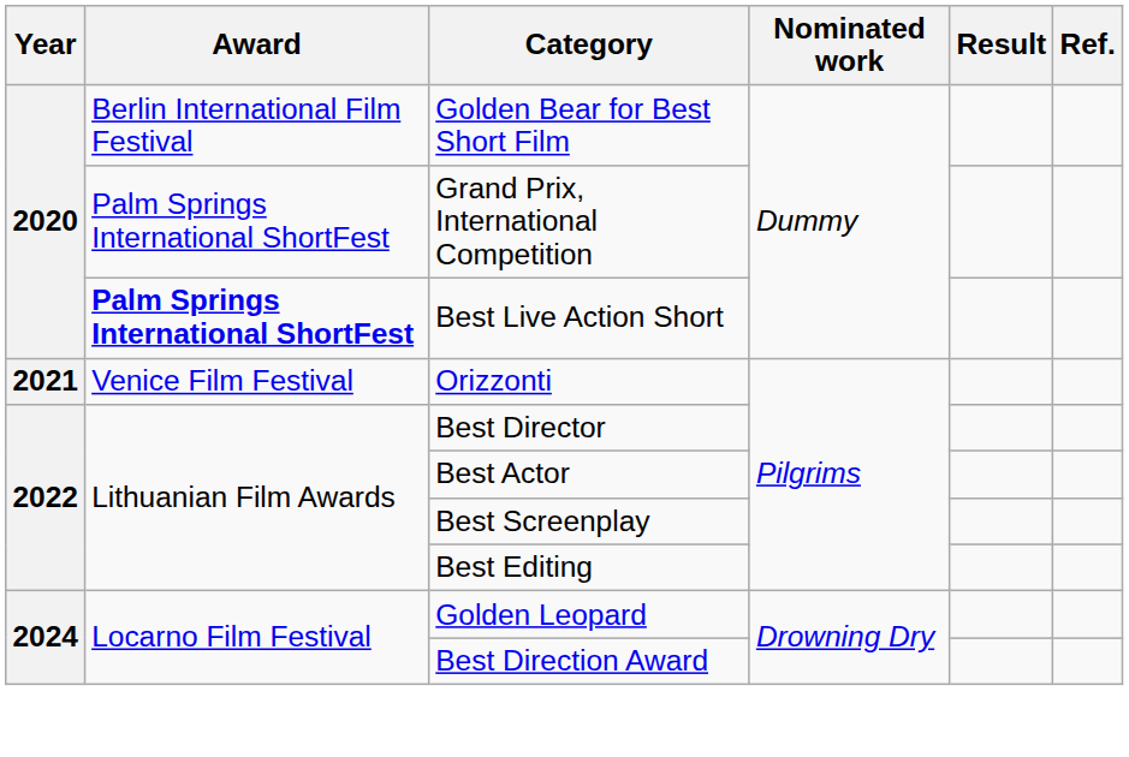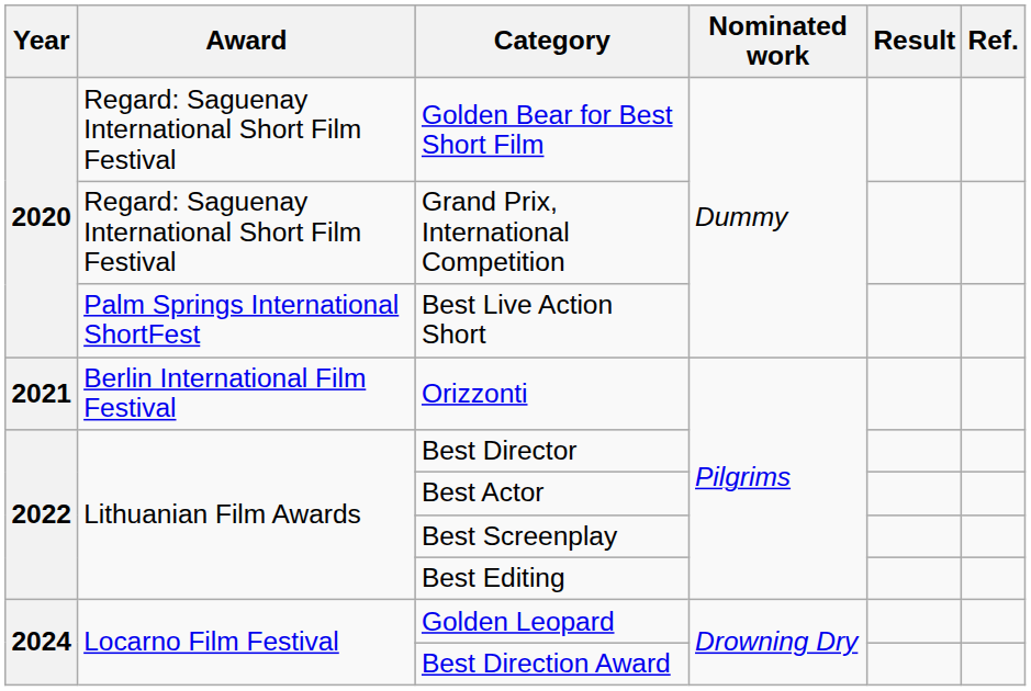 <table class="wikitable sortable plainrowheaders">
 <tr>
 <th scope="col">Year</th>
 <th scope="col">Award</th>
 <th scope="col">Category</th>
 <th scope="col">Nominated work</th>
 <th scope="col">Result</th>
 <th scope="col" class="unsortable">Ref.</th>
 </tr>
 <tr>
 <th scope="row" rowspan="3">2020</th>
-<td><a href='#'>Berlin International Film Festival</a></td>
+<td>Regard: Saguenay International Short Film Festival</td>
 <td><a href='#'>Golden Bear for Best Short Film</a></td>
 <td rowspan="3"><em>Dummy</em></td>
 <td></td>
 <td align="center"></td>
 </tr>
 <tr>
-<td><a href='#'>Palm Springs International ShortFest</a></td>
+<td>Regard: Saguenay International Short Film Festival</td>
 <td>Grand Prix, International Competition</td>
 <td></td>
 <td align="center"></td>
 </tr>
 <tr>
-<td><strong><a href='#'>Palm Springs International ShortFest</a></strong></td>
+<td><a href='#'>Palm Springs International ShortFest</a></td>
 <td>Best Live Action Short</td>
 <td></td>
 <td align="center"></td>
 </tr>
 <tr>
 <th scope="row">2021</th>
-<td><a href='#'>Venice Film Festival</a></td>
+<td><a href='#'>Berlin International Film Festival</a></td>
 <td><a href='#'>Orizzonti</a></td>
 <td rowspan="5"><em><a href='#'>Pilgrims</a></em></td>
 <td></td>
 <td align="center"></td>
 </tr>
 <tr>
 <th scope="row" rowspan="4">2022</th>
 <td rowspan="4">Lithuanian Film Awards</td>
 <td>Best Director</td>
 <td></td>
 <td align="center"></td>
 </tr>
 <tr>
 <td>Best Actor</td>
 <td></td>
 <td align="center"></td>
 </tr>
 <tr>
 <td>Best Screenplay</td>
 <td></td>
 <td align="center"></td>
 </tr>
 <tr>
 <td>Best Editing</td>
 <td></td>
 <td align="center"></td>
 </tr>
 <tr>
 <th scope="row" rowspan="2">2024</th>
 <td rowspan="2"><a href='#'>Locarno Film Festival</a></td>
 <td><a href='#'>Golden Leopard</a></td>
 <td rowspan="2"><em><a href='#'>Drowning Dry</a></em></td>
 <td></td>
 <td align="center"></td>
 </tr>
 <tr>
 <td><a href='#'>Best Direction Award</a></td>
 <td></td>
 <td align="center"></td>
 </tr>
 </table>
